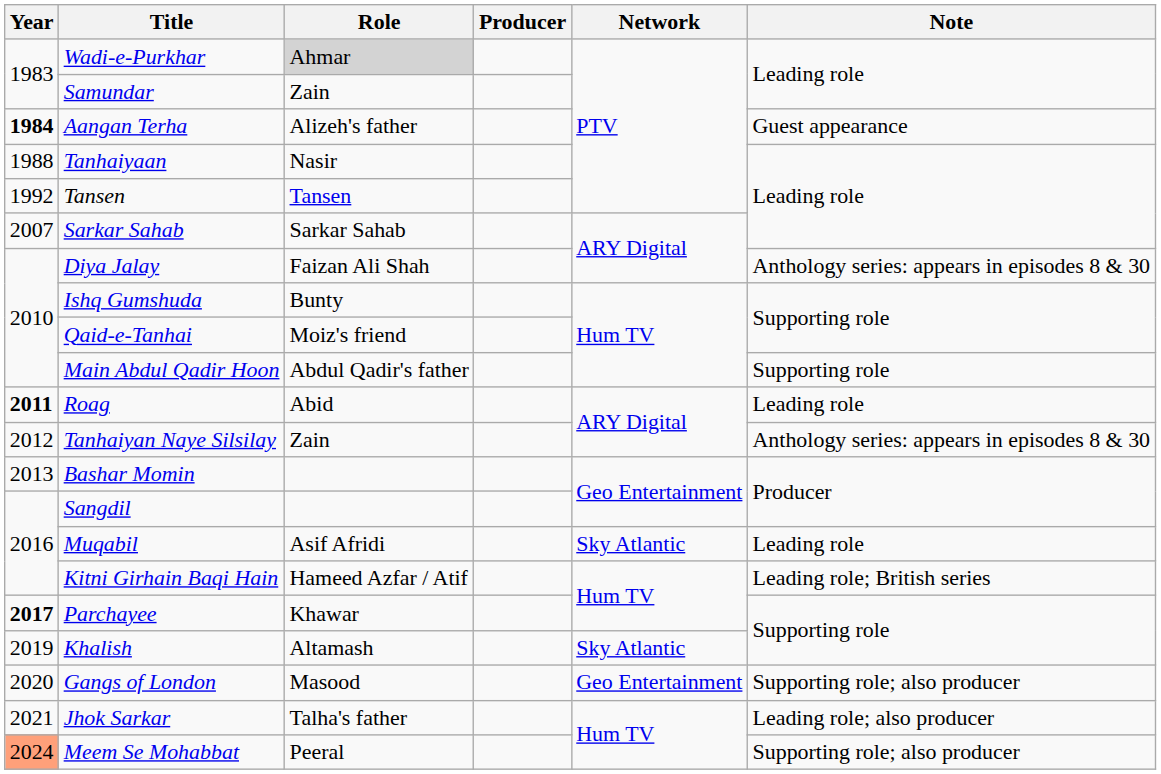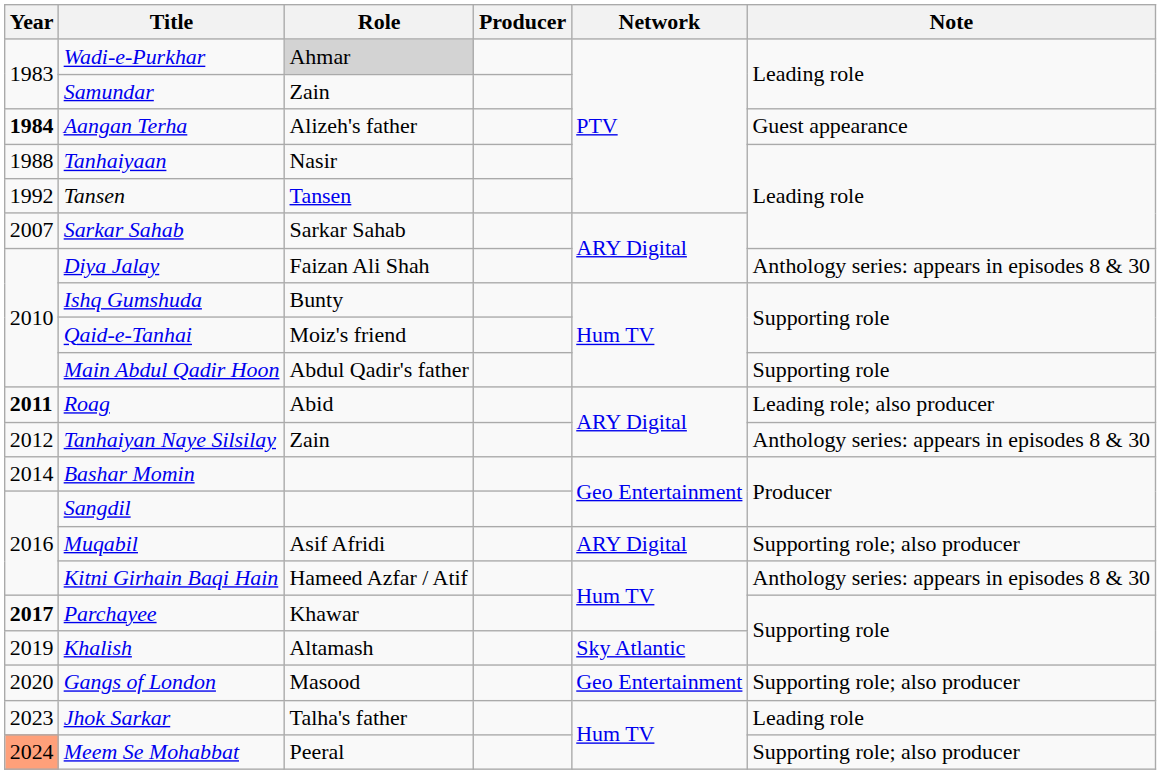 <table class="wikitable sortable">
 <tr>
 <th>Year</th>
 <th>Title</th>
 <th>Role</th>
 <th>Producer</th>
 <th>Network</th>
 <th>Note</th>
 </tr>
 <tr>
 <td rowspan="2">1983</td>
 <td><em><a href='#'>Wadi-e-Purkhar</a></em></td>
 <td style="background: lightgrey;">Ahmar</td>
 <td></td>
 <td rowspan="5"><a href='#'>PTV</a></td>
 <td rowspan="2">Leading role</td>
 </tr>
 <tr>
 <td><em><a href='#'>Samundar</a></em></td>
 <td>Zain</td>
 <td></td>
 </tr>
 <tr>
 <td><strong>1984</strong></td>
 <td><em><a href='#'>Aangan Terha</a></em></td>
 <td>Alizeh's father</td>
 <td></td>
 <td>Guest appearance</td>
 </tr>
 <tr>
 <td>1988</td>
 <td><em><a href='#'>Tanhaiyaan</a></em></td>
 <td>Nasir</td>
 <td></td>
 <td rowspan="3">Leading role</td>
 </tr>
 <tr>
 <td>1992</td>
 <td><em>Tansen</em></td>
 <td><a href='#'>Tansen</a></td>
 <td></td>
 </tr>
 <tr>
 <td>2007</td>
 <td><em><a href='#'>Sarkar Sahab</a></em></td>
 <td>Sarkar Sahab</td>
 <td></td>
 <td rowspan="2"><a href='#'>ARY Digital</a></td>
 </tr>
 <tr>
 <td rowspan="4">2010</td>
 <td><em><a href='#'>Diya Jalay</a></em></td>
 <td>Faizan Ali Shah</td>
 <td></td>
 <td>Anthology series: appears in episodes 8 & 30</td>
 </tr>
 <tr>
 <td><em><a href='#'>Ishq Gumshuda</a></em></td>
 <td>Bunty</td>
 <td></td>
 <td rowspan="3"><a href='#'>Hum TV</a></td>
 <td rowspan="2">Supporting role</td>
 </tr>
 <tr>
 <td><em><a href='#'>Qaid-e-Tanhai</a></em></td>
 <td>Moiz's friend</td>
 <td></td>
 </tr>
 <tr>
 <td><em><a href='#'>Main Abdul Qadir Hoon</a></em></td>
 <td>Abdul Qadir's father</td>
 <td></td>
 <td>Supporting role</td>
 </tr>
 <tr>
 <td><strong>2011</strong></td>
 <td><em><a href='#'>Roag</a></em></td>
 <td>Abid</td>
 <td></td>
 <td rowspan="2"><a href='#'>ARY Digital</a></td>
-<td>Leading role</td>
+<td>Leading role; also producer</td>
 </tr>
 <tr>
 <td>2012</td>
 <td><em><a href='#'>Tanhaiyan Naye Silsilay</a></em></td>
 <td>Zain</td>
 <td></td>
 <td>Anthology series: appears in episodes 8 & 30</td>
 </tr>
 <tr>
-<td>2013</td>
+<td>2014</td>
 <td><em><a href='#'>Bashar Momin</a></em></td>
 <td></td>
 <td></td>
 <td rowspan="2"><a href='#'>Geo Entertainment</a></td>
 <td rowspan="2">Producer</td>
 </tr>
 <tr>
 <td rowspan="3">2016</td>
 <td><a href='#'><em>Sangdil</em></a></td>
 <td></td>
 <td></td>
 </tr>
 <tr>
 <td><em><a href='#'>Muqabil</a></em></td>
 <td>Asif Afridi</td>
 <td></td>
-<td><a href='#'>Sky Atlantic</a></td>
-<td>Leading role</td>
+<td><a href='#'>ARY Digital</a></td>
+<td>Supporting role; also producer</td>
 </tr>
 <tr>
 <td><em><a href='#'>Kitni Girhain Baqi Hain</a></em></td>
 <td>Hameed Azfar / Atif</td>
 <td></td>
 <td rowspan="2"><a href='#'>Hum TV</a></td>
-<td>Leading role; British series</td>
+<td>Anthology series: appears in episodes 8 & 30</td>
 </tr>
 <tr>
 <td><strong>2017</strong></td>
 <td><em><a href='#'>Parchayee</a></em></td>
 <td>Khawar</td>
 <td></td>
 <td rowspan="2">Supporting role</td>
 </tr>
 <tr>
 <td>2019</td>
 <td><em><a href='#'>Khalish</a></em></td>
 <td>Altamash</td>
 <td></td>
 <td><a href='#'>Sky Atlantic</a></td>
 </tr>
 <tr>
 <td>2020</td>
 <td><em><a href='#'>Gangs of London</a></em></td>
 <td>Masood</td>
 <td></td>
 <td><a href='#'>Geo Entertainment</a></td>
 <td>Supporting role; also producer</td>
 </tr>
 <tr>
-<td>2021</td>
+<td>2023</td>
 <td><em><a href='#'>Jhok Sarkar</a></em></td>
 <td>Talha's father</td>
 <td></td>
 <td rowspan="2"><a href='#'>Hum TV</a></td>
-<td>Leading role; also producer</td>
+<td>Leading role</td>
 </tr>
 <tr>
 <td style="background: lightsalmon;">2024</td>
 <td><em><a href='#'>Meem Se Mohabbat</a></em></td>
 <td>Peeral</td>
 <td></td>
 <td>Supporting role; also producer</td>
 </tr>
 </table>
